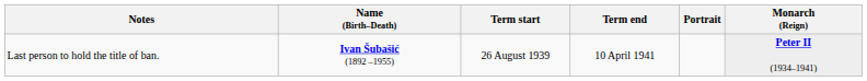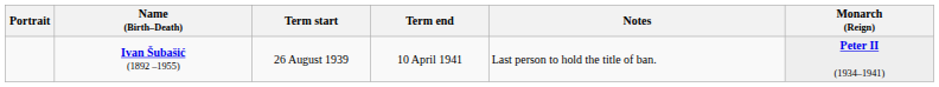 <table class="wikitable" style="text-align:center" width=100%>
 <tr>
-<th width=30%>Notes</th>
+<th width=5%>Portrait</th>
 <th width=20%>Name<small><br>(Birth–Death)</small></th>
 <th width=12%>Term start</th>
 <th width=12%>Term end</th>
-<th width=5%>Portrait</th>
+<th width=30%>Notes</th>
 <th width=15%>Monarch<br><small>(Reign)</small></th>
 </tr>
 <tr>
-<td align="left">Last person to hold the title of ban.</td>
+<td></td>
 <td><strong><a href='#'>Ivan Šubašić</a></strong><br><small>(1892 –1955)</small></td>
 <td>26 August 1939</td>
 <td>10 April 1941</td>
-<td></td>
+<td align="left">Last person to hold the title of ban.</td>
 <td bgcolor="#EEEEEE"><strong><a href='#'>Peter II</a></strong><br><br><small>(1934–1941)</small></td>
 </tr>
 </table>
